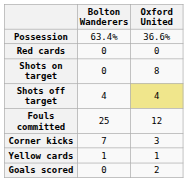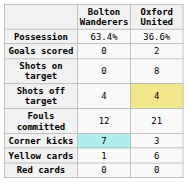 <table class="wikitable plainrowheaders" style="text-align: center">
 <tr>
 <th scope="col" width=100></th>
 <th scope="col" width=70>Bolton Wanderers</th>
 <th scope="col" width=70>Oxford United</th>
 </tr>
 <tr>
 <th scope="row">Possession</th>
 <td>63.4%</td>
 <td>36.6%</td>
 </tr>
 <tr>
-<th scope="row">Red cards</th>
+<th scope="row">Goals scored</th>
 <td>0</td>
-<td>0</td>
+<td>2</td>
 </tr>
 <tr>
 <th scope="row">Shots on target</th>
 <td>0</td>
 <td>8</td>
 </tr>
 <tr>
 <th scope="row">Shots off target</th>
 <td>4</td>
 <td style="background: khaki;">4</td>
 </tr>
 <tr>
 <th scope="row">Fouls committed</th>
-<td>25</td>
 <td>12</td>
+<td>21</td>
 </tr>
 <tr>
 <th scope="row">Corner kicks</th>
-<td>7</td>
+<td style="background: paleturquoise;">7</td>
 <td>3</td>
 </tr>
 <tr>
 <th scope="row">Yellow cards</th>
 <td>1</td>
-<td>1</td>
+<td>6</td>
 </tr>
 <tr>
-<th scope="row">Goals scored</th>
+<th scope="row">Red cards</th>
 <td>0</td>
-<td>2</td>
+<td>0</td>
 </tr>
 </table>
